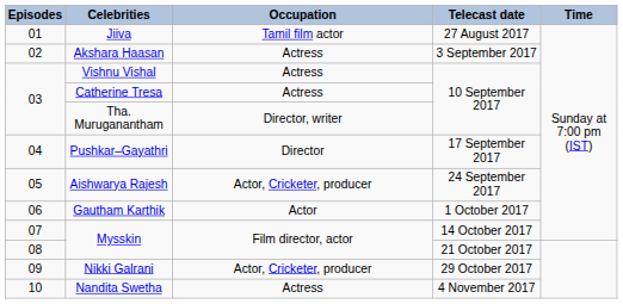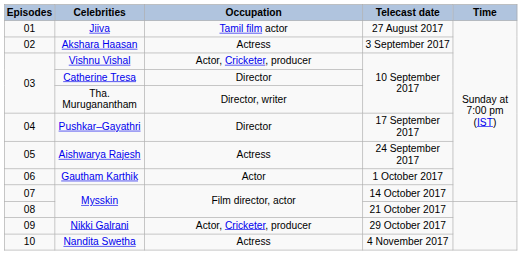 <table class="wikitable" style="text-align:center;">
 <tr>
 <th style="width:20pt; background:LightSteelBlue;">Episodes</th>
 <th style="width:100pt; background:LightSteelBlue;">Celebrities</th>
 <th style="width:250pt; background:LightSteelBlue;">Occupation</th>
 <th style="width:100pt; background:LightSteelBlue;">Telecast date</th>
 <th style="width:70pt; background:LightSteelBlue;">Time</th>
 </tr>
 <tr>
 <td>01</td>
 <td><a href='#'>Jiiva</a></td>
 <td><a href='#'>Tamil film</a> actor</td>
 <td>27 August 2017</td>
 <td rowspan="9">Sunday at 7:00 pm (<a href='#'>IST</a>)</td>
 </tr>
 <tr>
 <td>02</td>
 <td><a href='#'>Akshara Haasan</a></td>
 <td>Actress</td>
 <td>3 September 2017</td>
 </tr>
 <tr>
 <td rowspan="3">03</td>
 <td><a href='#'>Vishnu Vishal</a></td>
-<td>Actress</td>
+<td>Actor, <a href='#'>Cricketer</a>, producer</td>
 <td rowspan="3">10 September 2017</td>
 </tr>
 <tr>
 <td><a href='#'>Catherine Tresa</a></td>
-<td>Actress</td>
+<td>Director</td>
 </tr>
 <tr>
 <td>Tha. Muruganantham</td>
 <td>Director, writer</td>
 </tr>
 <tr>
 <td>04</td>
 <td><a href='#'>Pushkar–Gayathri</a></td>
 <td>Director</td>
 <td>17 September 2017</td>
 </tr>
 <tr>
 <td>05</td>
 <td><a href='#'>Aishwarya Rajesh</a></td>
-<td>Actor, <a href='#'>Cricketer</a>, producer</td>
+<td>Actress</td>
 <td>24 September 2017</td>
 </tr>
 <tr>
 <td>06</td>
 <td><a href='#'>Gautham Karthik</a></td>
 <td>Actor</td>
 <td>1 October 2017</td>
 </tr>
 <tr>
 <td>07</td>
 <td rowspan="2"><a href='#'>Mysskin</a></td>
 <td rowspan="2">Film director, actor</td>
 <td>14 October 2017</td>
 </tr>
 <tr>
 <td>08</td>
 <td>21 October 2017</td>
 </tr>
 <tr>
 <td>09</td>
 <td><a href='#'>Nikki Galrani</a></td>
 <td>Actor, <a href='#'>Cricketer</a>, producer</td>
 <td>29 October 2017</td>
 </tr>
 <tr>
 <td>10</td>
 <td><a href='#'>Nandita Swetha</a></td>
 <td>Actress</td>
 <td>4 November 2017</td>
 </tr>
 </table>
